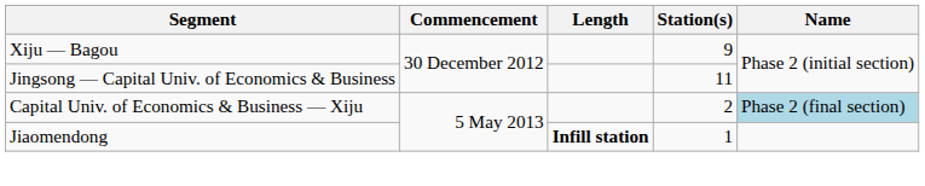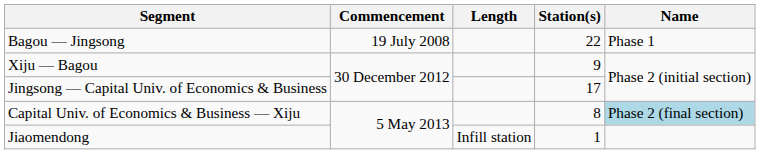 <table class="wikitable" style="border-collapse: collapse; text-align: right;">
 <tr>
 <th>Segment</th>
 <th>Commencement</th>
 <th>Length</th>
 <th>Station(s)</th>
 <th>Name</th>
+</tr>
+<tr>
+<td style="text-align: left;">Bagou — Jingsong</td>
+<td>19 July 2008</td>
+<td></td>
+<td>22</td>
+<td style="text-align: left;">Phase 1</td>
 </tr>
 <tr>
 <td style="text-align: left;">Xiju — Bagou</td>
 <td rowspan="2">30 December 2012</td>
 <td></td>
 <td>9</td>
 <td rowspan="2" style="text-align: left;">Phase 2 (initial section)</td>
 </tr>
 <tr>
 <td style="text-align: left;">Jingsong — Capital Univ. of Economics & Business</td>
 <td></td>
-<td>11</td>
+<td>17</td>
 </tr>
 <tr>
 <td style="text-align: left;">Capital Univ. of Economics & Business — Xiju</td>
 <td rowspan="2">5 May 2013</td>
 <td></td>
-<td>2</td>
+<td>8</td>
 <td style="background: lightblue; text-align: left;">Phase 2 (final section)</td>
 </tr>
 <tr>
 <td style="text-align: left;">Jiaomendong</td>
-<td><strong>Infill station</strong></td>
+<td>Infill station</td>
 <td>1</td>
 <td style="text-align: left;"></td>
 </tr>
 </table>
